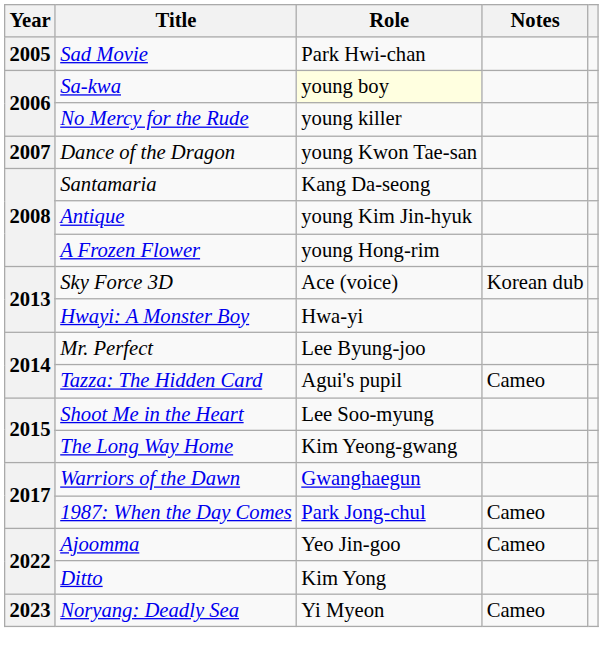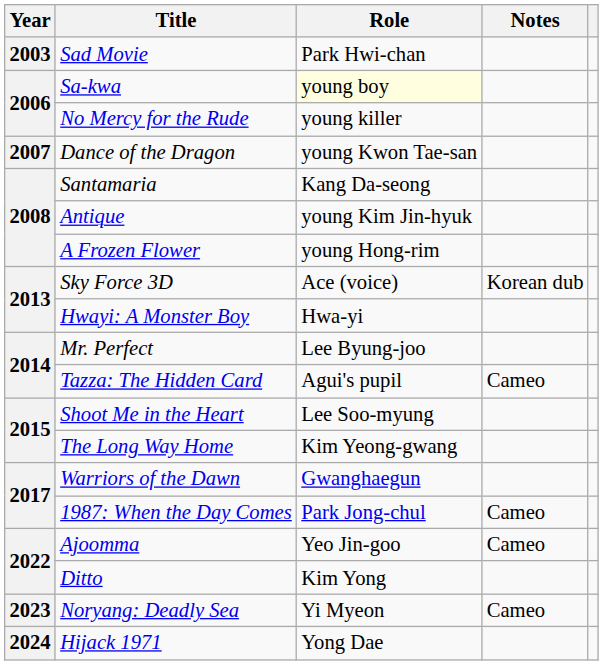 <table class="wikitable sortable plainrowheaders">
 <tr>
 <th>Year</th>
 <th>Title</th>
 <th>Role</th>
 <th>Notes</th>
 <th class="unsortable"></th>
 </tr>
 <tr>
-<th scope="row">2005</th>
+<th scope="row">2003</th>
 <td><em><a href='#'>Sad Movie</a></em></td>
 <td>Park Hwi-chan</td>
 <td></td>
 <td></td>
 </tr>
 <tr>
 <th scope="row" rowspan=2>2006</th>
 <td><em><a href='#'>Sa-kwa</a></em></td>
 <td style="background: lightyellow;">young boy</td>
 <td></td>
 <td></td>
 </tr>
 <tr>
 <td><em><a href='#'>No Mercy for the Rude</a></em></td>
 <td>young killer</td>
 <td></td>
 <td></td>
 </tr>
 <tr>
 <th scope="row">2007</th>
 <td><em>Dance of the Dragon</em></td>
 <td>young Kwon Tae-san</td>
 <td></td>
 <td></td>
 </tr>
 <tr>
 <th scope="row" rowspan=3>2008</th>
 <td><em>Santamaria</em></td>
 <td>Kang Da-seong</td>
 <td></td>
 <td></td>
 </tr>
 <tr>
 <td><em><a href='#'>Antique</a></em></td>
 <td>young Kim Jin-hyuk</td>
 <td></td>
 <td></td>
 </tr>
 <tr>
 <td><em><a href='#'>A Frozen Flower</a></em></td>
 <td>young Hong-rim</td>
 <td></td>
 <td></td>
 </tr>
 <tr>
 <th scope="row" rowspan="2">2013</th>
 <td><em>Sky Force 3D</em></td>
 <td>Ace (voice)</td>
 <td>Korean dub</td>
 <td></td>
 </tr>
 <tr>
 <td><em><a href='#'>Hwayi: A Monster Boy</a></em></td>
 <td>Hwa-yi</td>
 <td></td>
 <td></td>
 </tr>
 <tr>
 <th scope="row" rowspan=2>2014</th>
 <td><em>Mr. Perfect</em></td>
 <td>Lee Byung-joo</td>
 <td></td>
 <td></td>
 </tr>
 <tr>
 <td><em><a href='#'>Tazza: The Hidden Card</a></em></td>
 <td>Agui's pupil</td>
 <td>Cameo</td>
 <td></td>
 </tr>
 <tr>
 <th scope="row" rowspan="2">2015</th>
 <td><em><a href='#'>Shoot Me in the Heart</a></em></td>
 <td>Lee Soo-myung</td>
 <td></td>
 <td></td>
 </tr>
 <tr>
 <td><em><a href='#'>The Long Way Home</a></em></td>
 <td>Kim Yeong-gwang</td>
 <td></td>
 <td></td>
 </tr>
 <tr>
 <th scope="row" rowspan="2">2017</th>
 <td><em><a href='#'>Warriors of the Dawn</a></em></td>
 <td><a href='#'>Gwanghaegun</a></td>
 <td></td>
 <td></td>
 </tr>
 <tr>
 <td><em><a href='#'>1987: When the Day Comes</a></em></td>
 <td><a href='#'>Park Jong-chul</a></td>
 <td>Cameo</td>
 <td></td>
 </tr>
 <tr>
 <th scope="row" rowspan="2">2022</th>
 <td><em><a href='#'>Ajoomma</a></em></td>
 <td>Yeo Jin-goo</td>
 <td>Cameo</td>
 <td></td>
 </tr>
 <tr>
 <td><a href='#'><em>Ditto</em></a></td>
 <td>Kim Yong</td>
 <td></td>
 <td></td>
 </tr>
 <tr>
 <th scope="row">2023</th>
 <td><em><a href='#'>Noryang: Deadly Sea</a></em></td>
 <td>Yi Myeon</td>
 <td>Cameo</td>
 <td></td>
 </tr>
+<tr>
+<th scope="row">2024</th>
+<td><em><a href='#'>Hijack 1971</a></em></td>
+<td>Yong Dae</td>
+<td></td>
+<td></td>
+</tr>
 </table>
